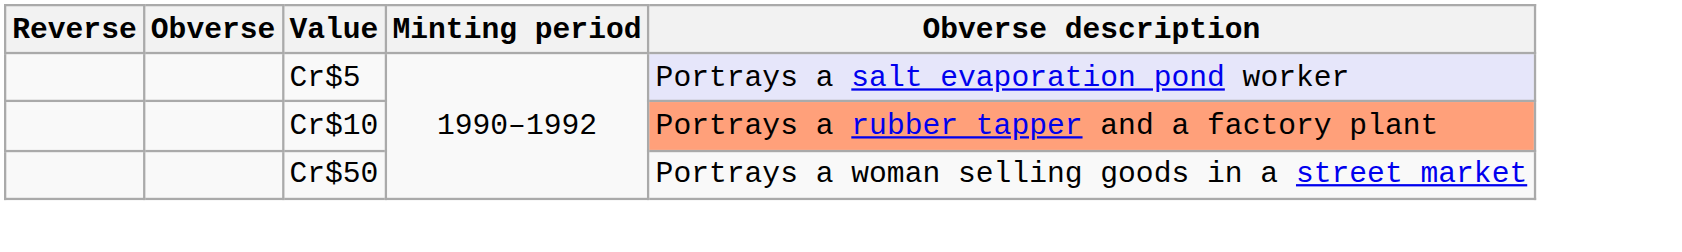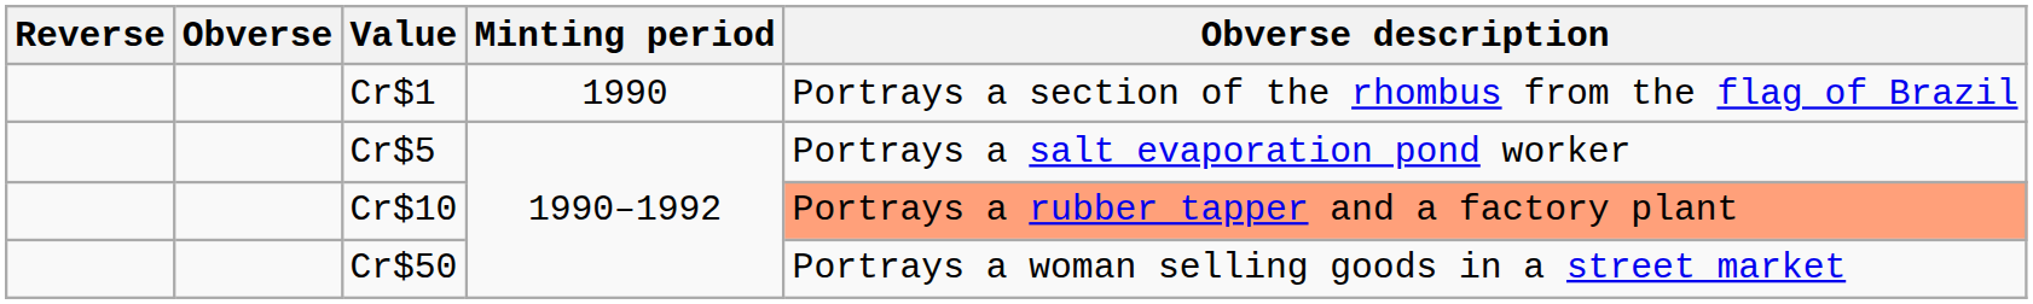 <table class="wikitable">
 <tr>
 <th>Reverse</th>
 <th>Obverse</th>
 <th>Value</th>
 <th>Minting period</th>
 <th>Obverse description</th>
 </tr>
 <tr>
 <td></td>
 <td></td>
+<td>Cr$1</td>
+<td style="text-align: center;">1990</td>
+<td>Portrays a section of the <a href='#'>rhombus</a> from the <a href='#'>flag of Brazil</a></td>
+</tr>
+<tr>
+<td></td>
+<td></td>
 <td>Cr$5</td>
 <td rowspan="3" style="text-align: center;">1990–1992</td>
-<td style="background: lavender;">Portrays a <a href='#'>salt evaporation pond</a> worker</td>
+<td>Portrays a <a href='#'>salt evaporation pond</a> worker</td>
 </tr>
 <tr>
 <td></td>
 <td></td>
 <td>Cr$10</td>
 <td style="background: lightsalmon;">Portrays a <a href='#'>rubber tapper</a> and a factory plant</td>
 </tr>
 <tr>
 <td></td>
 <td></td>
 <td>Cr$50</td>
 <td>Portrays a woman selling goods in a <a href='#'>street market</a></td>
 </tr>
 </table>
